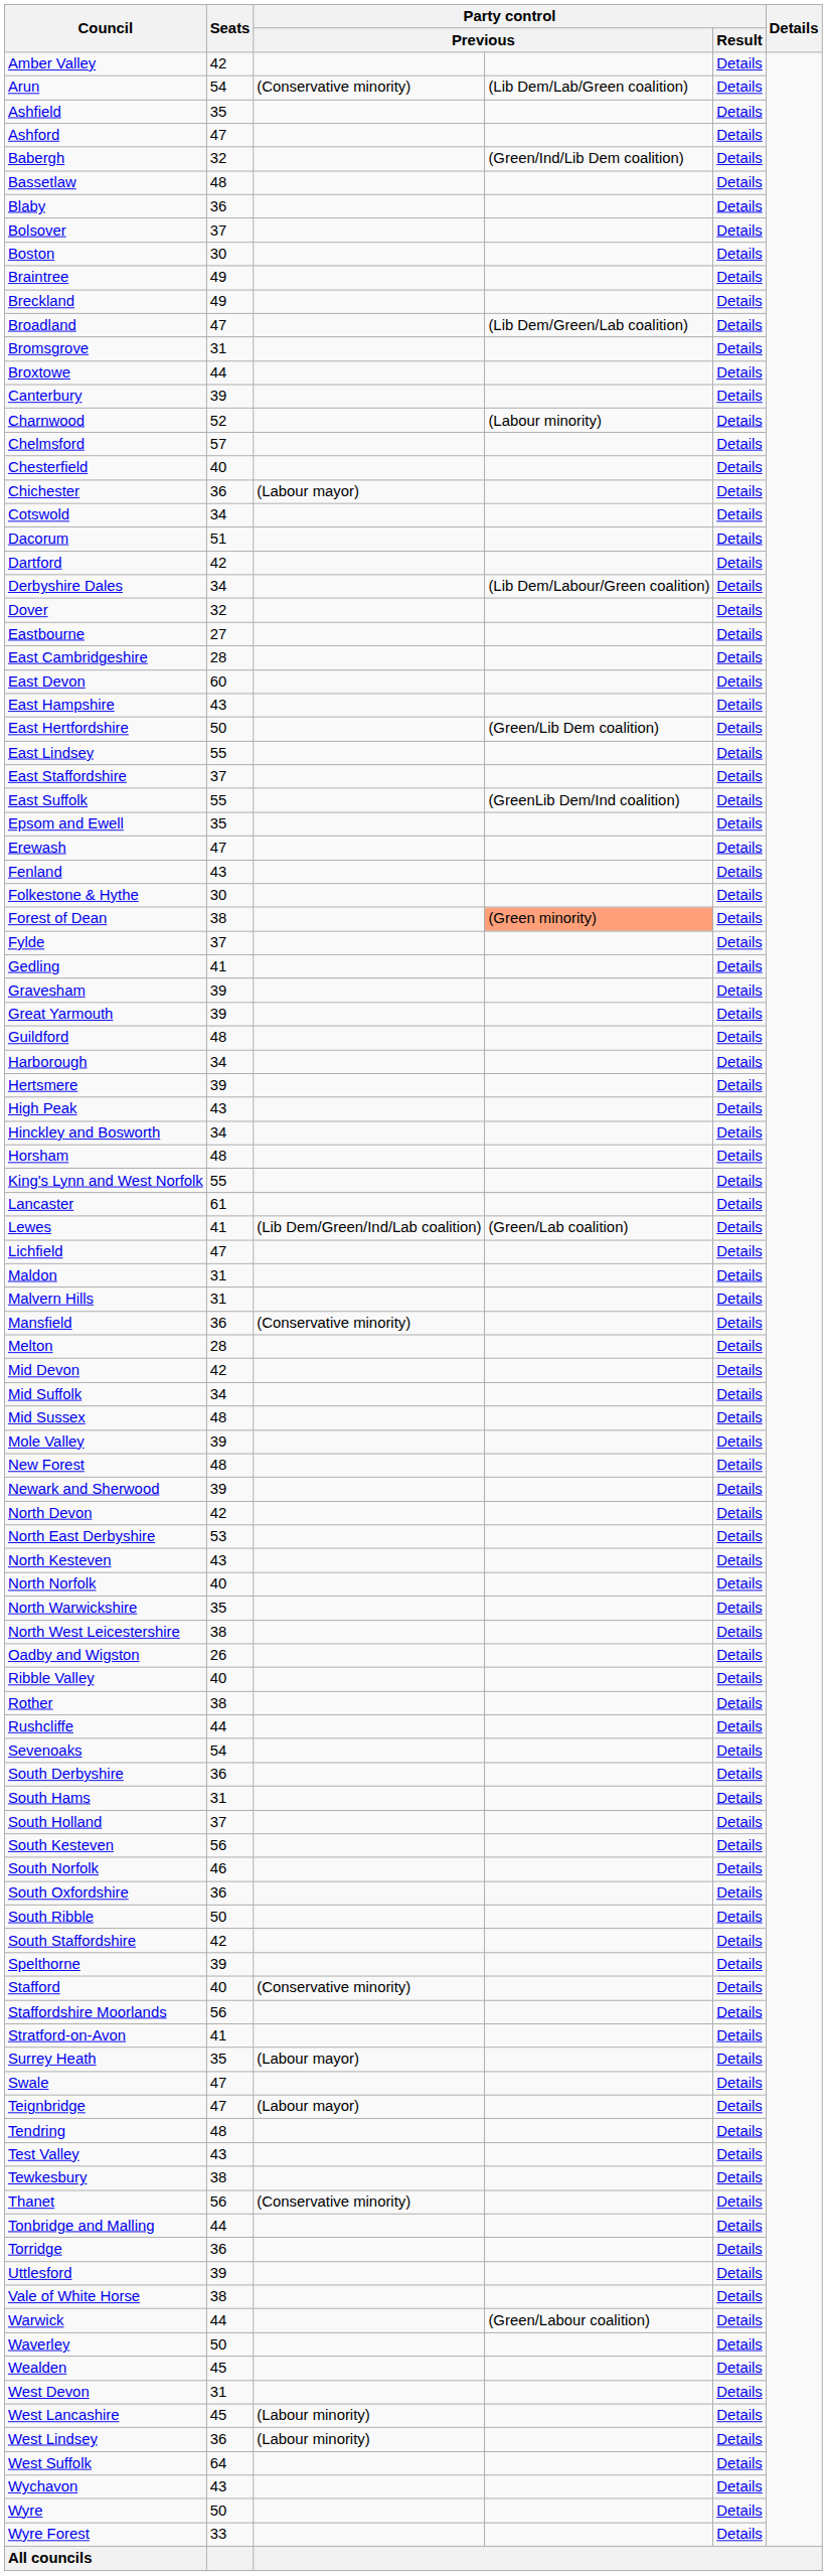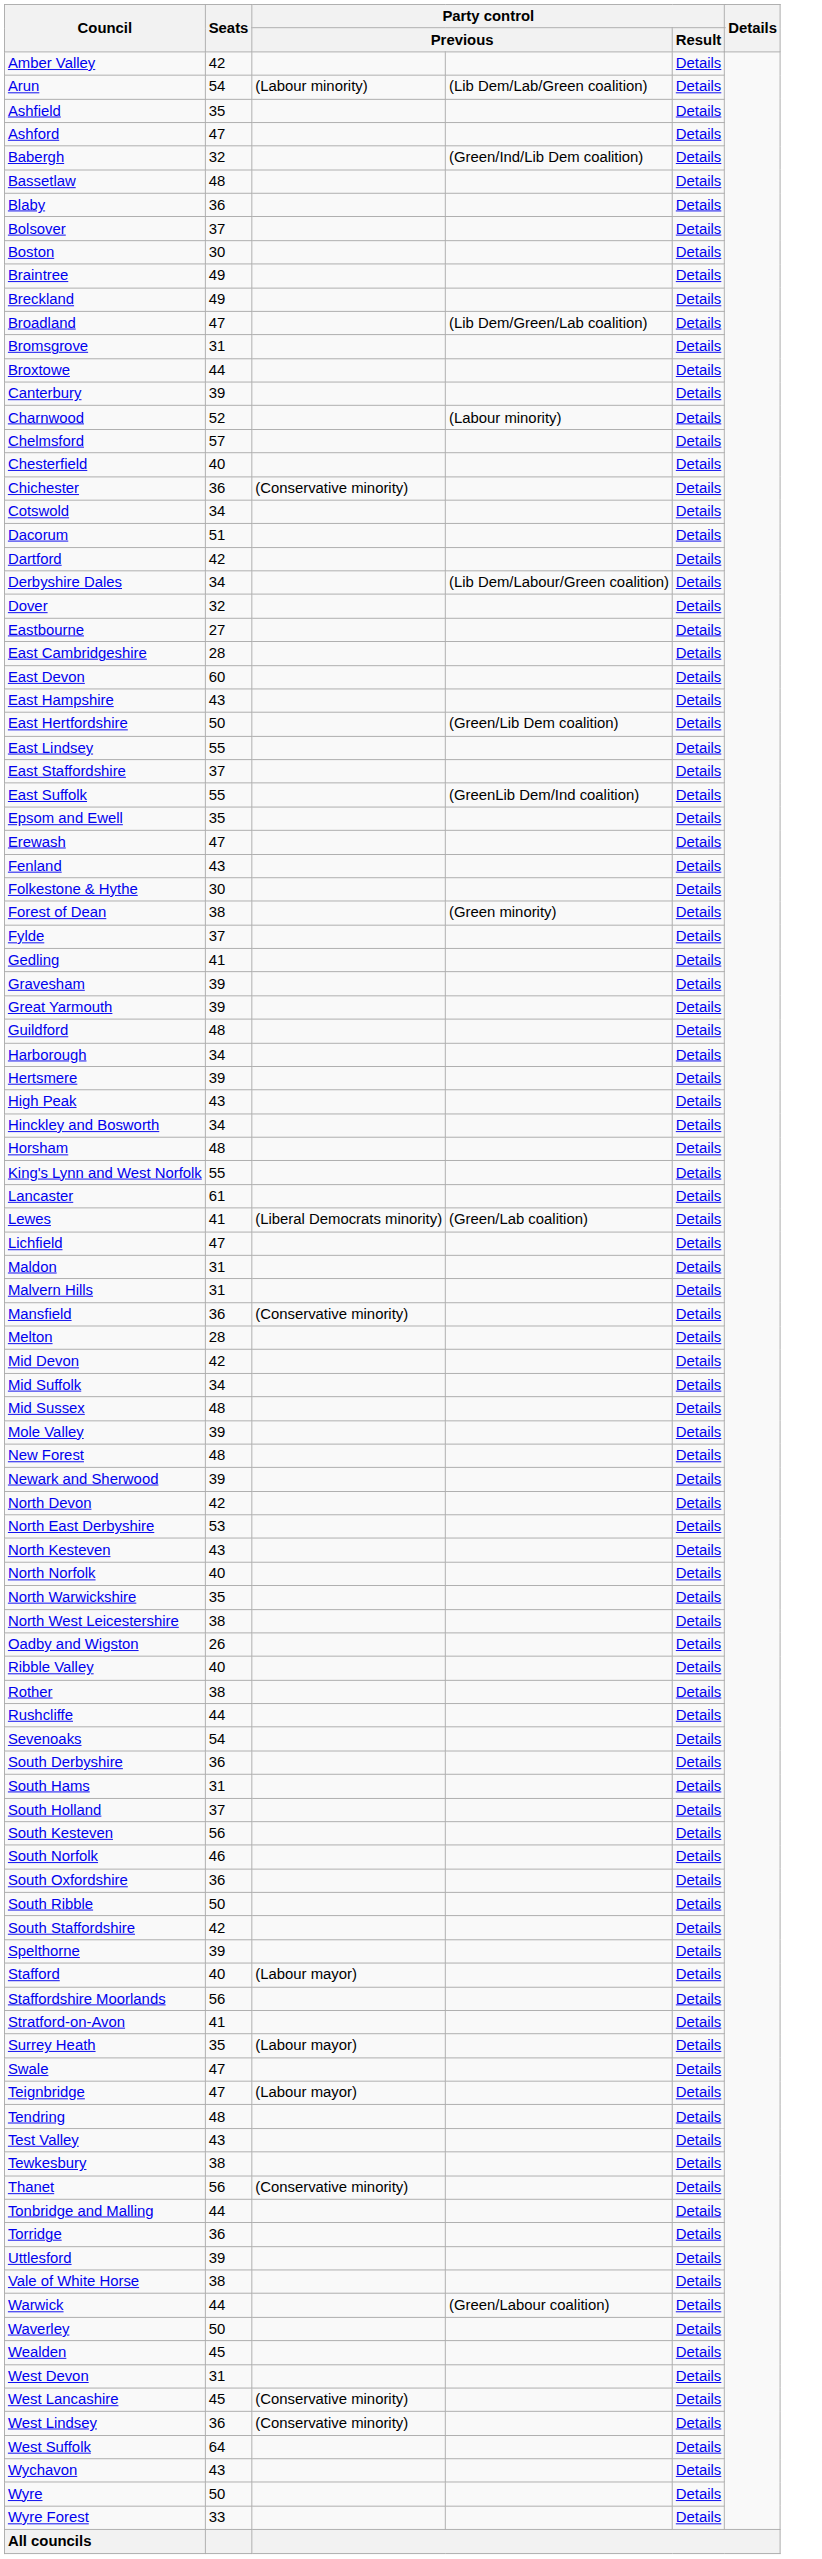 <table class="wikitable sortable">
 <tr>
 <th rowspan="2">Council</th>
 <th rowspan="2">Seats</th>
 <th colspan="4">Party control</th>
 <th rowspan="2">Details</th>
 </tr>
 <tr>
 <th colspan="2">Previous</th>
 <th colspan="2">Result</th>
 </tr>
 <tr>
 <td><a href='#'>Amber Valley</a></td>
 <td>42</td>
 <td></td>
 <td></td>
 <td><a href='#'>Details</a></td>
 </tr>
 <tr>
 <td><a href='#'>Arun</a></td>
 <td>54</td>
-<td> (Conservative minority)</td>
+<td> (Labour minority)</td>
 <td> (Lib Dem/Lab/Green coalition)</td>
 <td><a href='#'>Details</a></td>
 </tr>
 <tr>
 <td><a href='#'>Ashfield</a></td>
 <td>35</td>
 <td></td>
 <td></td>
 <td><a href='#'>Details</a></td>
 </tr>
 <tr>
 <td><a href='#'>Ashford</a></td>
 <td>47</td>
 <td></td>
 <td></td>
 <td><a href='#'>Details</a></td>
 </tr>
 <tr>
 <td><a href='#'>Babergh</a></td>
 <td>32</td>
 <td></td>
 <td> (Green/Ind/Lib Dem coalition)</td>
 <td><a href='#'>Details</a></td>
 </tr>
 <tr>
 <td><a href='#'>Bassetlaw</a></td>
 <td>48</td>
 <td></td>
 <td></td>
 <td><a href='#'>Details</a></td>
 </tr>
 <tr>
 <td><a href='#'>Blaby</a></td>
 <td>36</td>
 <td></td>
 <td></td>
 <td><a href='#'>Details</a></td>
 </tr>
 <tr>
 <td><a href='#'>Bolsover</a></td>
 <td>37</td>
 <td></td>
 <td></td>
 <td><a href='#'>Details</a></td>
 </tr>
 <tr>
 <td><a href='#'>Boston</a></td>
 <td>30</td>
 <td></td>
 <td></td>
 <td><a href='#'>Details</a></td>
 </tr>
 <tr>
 <td><a href='#'>Braintree</a></td>
 <td>49</td>
 <td></td>
 <td></td>
 <td><a href='#'>Details</a></td>
 </tr>
 <tr>
 <td><a href='#'>Breckland</a></td>
 <td>49</td>
 <td></td>
 <td></td>
 <td><a href='#'>Details</a></td>
 </tr>
 <tr>
 <td><a href='#'>Broadland</a></td>
 <td>47</td>
 <td></td>
 <td> (Lib Dem/Green/Lab coalition)</td>
 <td><a href='#'>Details</a></td>
 </tr>
 <tr>
 <td><a href='#'>Bromsgrove</a></td>
 <td>31</td>
 <td></td>
 <td></td>
 <td><a href='#'>Details</a></td>
 </tr>
 <tr>
 <td><a href='#'>Broxtowe</a></td>
 <td>44</td>
 <td></td>
 <td></td>
 <td><a href='#'>Details</a></td>
 </tr>
 <tr>
 <td><a href='#'>Canterbury</a></td>
 <td>39</td>
 <td></td>
 <td></td>
 <td><a href='#'>Details</a></td>
 </tr>
 <tr>
 <td><a href='#'>Charnwood</a></td>
 <td>52</td>
 <td></td>
 <td> (Labour minority)</td>
 <td><a href='#'>Details</a></td>
 </tr>
 <tr>
 <td><a href='#'>Chelmsford</a></td>
 <td>57</td>
 <td></td>
 <td></td>
 <td><a href='#'>Details</a></td>
 </tr>
 <tr>
 <td><a href='#'>Chesterfield</a></td>
 <td>40</td>
 <td></td>
 <td></td>
 <td><a href='#'>Details</a></td>
 </tr>
 <tr>
 <td><a href='#'>Chichester</a></td>
 <td>36</td>
-<td> (Labour mayor)</td>
+<td> (Conservative minority)</td>
 <td></td>
 <td><a href='#'>Details</a></td>
 </tr>
 <tr>
 <td><a href='#'>Cotswold</a></td>
 <td>34</td>
 <td></td>
 <td></td>
 <td><a href='#'>Details</a></td>
 </tr>
 <tr>
 <td><a href='#'>Dacorum</a></td>
 <td>51</td>
 <td></td>
 <td></td>
 <td><a href='#'>Details</a></td>
 </tr>
 <tr>
 <td><a href='#'>Dartford</a></td>
 <td>42</td>
 <td></td>
 <td></td>
 <td><a href='#'>Details</a></td>
 </tr>
 <tr>
 <td><a href='#'>Derbyshire Dales</a></td>
 <td>34</td>
 <td></td>
 <td> (Lib Dem/Labour/Green coalition)</td>
 <td><a href='#'>Details</a></td>
 </tr>
 <tr>
 <td><a href='#'>Dover</a></td>
 <td>32</td>
 <td></td>
 <td></td>
 <td><a href='#'>Details</a></td>
 </tr>
 <tr>
 <td><a href='#'>Eastbourne</a></td>
 <td>27</td>
 <td></td>
 <td></td>
 <td><a href='#'>Details</a></td>
 </tr>
 <tr>
 <td><a href='#'>East Cambridgeshire</a></td>
 <td>28</td>
 <td></td>
 <td></td>
 <td><a href='#'>Details</a></td>
 </tr>
 <tr>
 <td><a href='#'>East Devon</a></td>
 <td>60</td>
 <td></td>
 <td></td>
 <td><a href='#'>Details</a></td>
 </tr>
 <tr>
 <td><a href='#'>East Hampshire</a></td>
 <td>43</td>
 <td></td>
 <td></td>
 <td><a href='#'>Details</a></td>
 </tr>
 <tr>
 <td><a href='#'>East Hertfordshire</a></td>
 <td>50</td>
 <td></td>
 <td> (Green/Lib Dem coalition)</td>
 <td><a href='#'>Details</a></td>
 </tr>
 <tr>
 <td><a href='#'>East Lindsey</a></td>
 <td>55</td>
 <td></td>
 <td></td>
 <td><a href='#'>Details</a></td>
 </tr>
 <tr>
 <td><a href='#'>East Staffordshire</a></td>
 <td>37</td>
 <td></td>
 <td></td>
 <td><a href='#'>Details</a></td>
 </tr>
 <tr>
 <td><a href='#'>East Suffolk</a></td>
 <td>55</td>
 <td></td>
 <td> (GreenLib Dem/Ind coalition)</td>
 <td><a href='#'>Details</a></td>
 </tr>
 <tr>
 <td><a href='#'>Epsom and Ewell</a></td>
 <td>35</td>
 <td></td>
 <td></td>
 <td><a href='#'>Details</a></td>
 </tr>
 <tr>
 <td><a href='#'>Erewash</a></td>
 <td>47</td>
 <td></td>
 <td></td>
 <td><a href='#'>Details</a></td>
 </tr>
 <tr>
 <td><a href='#'>Fenland</a></td>
 <td>43</td>
 <td></td>
 <td></td>
 <td><a href='#'>Details</a></td>
 </tr>
 <tr>
 <td><a href='#'>Folkestone & Hythe</a></td>
 <td>30</td>
 <td></td>
 <td></td>
 <td><a href='#'>Details</a></td>
 </tr>
 <tr>
 <td><a href='#'>Forest of Dean</a></td>
 <td>38</td>
 <td></td>
-<td style="background: lightsalmon;"> (Green minority)</td>
+<td> (Green minority)</td>
 <td><a href='#'>Details</a></td>
 </tr>
 <tr>
 <td><a href='#'>Fylde</a></td>
 <td>37</td>
 <td></td>
 <td></td>
 <td><a href='#'>Details</a></td>
 </tr>
 <tr>
 <td><a href='#'>Gedling</a></td>
 <td>41</td>
 <td></td>
 <td></td>
 <td><a href='#'>Details</a></td>
 </tr>
 <tr>
 <td><a href='#'>Gravesham</a></td>
 <td>39</td>
 <td></td>
 <td></td>
 <td><a href='#'>Details</a></td>
 </tr>
 <tr>
 <td><a href='#'>Great Yarmouth</a></td>
 <td>39</td>
 <td></td>
 <td></td>
 <td><a href='#'>Details</a></td>
 </tr>
 <tr>
 <td><a href='#'>Guildford</a></td>
 <td>48</td>
 <td></td>
 <td></td>
 <td><a href='#'>Details</a></td>
 </tr>
 <tr>
 <td><a href='#'>Harborough</a></td>
 <td>34</td>
 <td></td>
 <td></td>
 <td><a href='#'>Details</a></td>
 </tr>
 <tr>
 <td><a href='#'>Hertsmere</a></td>
 <td>39</td>
 <td></td>
 <td></td>
 <td><a href='#'>Details</a></td>
 </tr>
 <tr>
 <td><a href='#'>High Peak</a></td>
 <td>43</td>
 <td></td>
 <td></td>
 <td><a href='#'>Details</a></td>
 </tr>
 <tr>
 <td><a href='#'>Hinckley and Bosworth</a></td>
 <td>34</td>
 <td></td>
 <td></td>
 <td><a href='#'>Details</a></td>
 </tr>
 <tr>
 <td><a href='#'>Horsham</a></td>
 <td>48</td>
 <td></td>
 <td></td>
 <td><a href='#'>Details</a></td>
 </tr>
 <tr>
 <td><a href='#'>King's Lynn and West Norfolk</a></td>
 <td>55</td>
 <td></td>
 <td></td>
 <td><a href='#'>Details</a></td>
 </tr>
 <tr>
 <td><a href='#'>Lancaster</a></td>
 <td>61</td>
 <td></td>
 <td></td>
 <td><a href='#'>Details</a></td>
 </tr>
 <tr>
 <td><a href='#'>Lewes</a></td>
 <td>41</td>
-<td> (Lib Dem/Green/Ind/Lab coalition)</td>
+<td> (Liberal Democrats minority)</td>
 <td> (Green/Lab coalition)</td>
 <td><a href='#'>Details</a></td>
 </tr>
 <tr>
 <td><a href='#'>Lichfield</a></td>
 <td>47</td>
 <td></td>
 <td></td>
 <td><a href='#'>Details</a></td>
 </tr>
 <tr>
 <td><a href='#'>Maldon</a></td>
 <td>31</td>
 <td></td>
 <td></td>
 <td><a href='#'>Details</a></td>
 </tr>
 <tr>
 <td><a href='#'>Malvern Hills</a></td>
 <td>31</td>
 <td></td>
 <td></td>
 <td><a href='#'>Details</a></td>
 </tr>
 <tr>
 <td><a href='#'>Mansfield</a></td>
 <td>36</td>
 <td> (Conservative minority)</td>
 <td></td>
 <td><a href='#'>Details</a></td>
 </tr>
 <tr>
 <td><a href='#'>Melton</a></td>
 <td>28</td>
 <td></td>
 <td></td>
 <td><a href='#'>Details</a></td>
 </tr>
 <tr>
 <td><a href='#'>Mid Devon</a></td>
 <td>42</td>
 <td></td>
 <td></td>
 <td><a href='#'>Details</a></td>
 </tr>
 <tr>
 <td><a href='#'>Mid Suffolk</a></td>
 <td>34</td>
 <td></td>
 <td></td>
 <td><a href='#'>Details</a></td>
 </tr>
 <tr>
 <td><a href='#'>Mid Sussex</a></td>
 <td>48</td>
 <td></td>
 <td></td>
 <td><a href='#'>Details</a></td>
 </tr>
 <tr>
 <td><a href='#'>Mole Valley</a></td>
 <td>39</td>
 <td></td>
 <td></td>
 <td><a href='#'>Details</a></td>
 </tr>
 <tr>
 <td><a href='#'>New Forest</a></td>
 <td>48</td>
 <td></td>
 <td></td>
 <td><a href='#'>Details</a></td>
 </tr>
 <tr>
 <td><a href='#'>Newark and Sherwood</a></td>
 <td>39</td>
 <td></td>
 <td></td>
 <td><a href='#'>Details</a></td>
 </tr>
 <tr>
 <td><a href='#'>North Devon</a></td>
 <td>42</td>
 <td></td>
 <td></td>
 <td><a href='#'>Details</a></td>
 </tr>
 <tr>
 <td><a href='#'>North East Derbyshire</a></td>
 <td>53</td>
 <td></td>
 <td></td>
 <td><a href='#'>Details</a></td>
 </tr>
 <tr>
 <td><a href='#'>North Kesteven</a></td>
 <td>43</td>
 <td></td>
 <td></td>
 <td><a href='#'>Details</a></td>
 </tr>
 <tr>
 <td><a href='#'>North Norfolk</a></td>
 <td>40</td>
 <td></td>
 <td></td>
 <td><a href='#'>Details</a></td>
 </tr>
 <tr>
 <td><a href='#'>North Warwickshire</a></td>
 <td>35</td>
 <td></td>
 <td></td>
 <td><a href='#'>Details</a></td>
 </tr>
 <tr>
 <td><a href='#'>North West Leicestershire</a></td>
 <td>38</td>
 <td></td>
 <td></td>
 <td><a href='#'>Details</a></td>
 </tr>
 <tr>
 <td><a href='#'>Oadby and Wigston</a></td>
 <td>26</td>
 <td></td>
 <td></td>
 <td><a href='#'>Details</a></td>
 </tr>
 <tr>
 <td><a href='#'>Ribble Valley</a></td>
 <td>40</td>
 <td></td>
 <td></td>
 <td><a href='#'>Details</a></td>
 </tr>
 <tr>
 <td><a href='#'>Rother</a></td>
 <td>38</td>
 <td></td>
 <td></td>
 <td><a href='#'>Details</a></td>
 </tr>
 <tr>
 <td><a href='#'>Rushcliffe</a></td>
 <td>44</td>
 <td></td>
 <td></td>
 <td><a href='#'>Details</a></td>
 </tr>
 <tr>
 <td><a href='#'>Sevenoaks</a></td>
 <td>54</td>
 <td></td>
 <td></td>
 <td><a href='#'>Details</a></td>
 </tr>
 <tr>
 <td><a href='#'>South Derbyshire</a></td>
 <td>36</td>
 <td></td>
 <td></td>
 <td><a href='#'>Details</a></td>
 </tr>
 <tr>
 <td><a href='#'>South Hams</a></td>
 <td>31</td>
 <td></td>
 <td></td>
 <td><a href='#'>Details</a></td>
 </tr>
 <tr>
 <td><a href='#'>South Holland</a></td>
 <td>37</td>
 <td></td>
 <td></td>
 <td><a href='#'>Details</a></td>
 </tr>
 <tr>
 <td><a href='#'>South Kesteven</a></td>
 <td>56</td>
 <td></td>
 <td></td>
 <td><a href='#'>Details</a></td>
 </tr>
 <tr>
 <td><a href='#'>South Norfolk</a></td>
 <td>46</td>
 <td></td>
 <td></td>
 <td><a href='#'>Details</a></td>
 </tr>
 <tr>
 <td><a href='#'>South Oxfordshire</a></td>
 <td>36</td>
 <td></td>
 <td></td>
 <td><a href='#'>Details</a></td>
 </tr>
 <tr>
 <td><a href='#'>South Ribble</a></td>
 <td>50</td>
 <td></td>
 <td></td>
 <td><a href='#'>Details</a></td>
 </tr>
 <tr>
 <td><a href='#'>South Staffordshire</a></td>
 <td>42</td>
 <td></td>
 <td></td>
 <td><a href='#'>Details</a></td>
 </tr>
 <tr>
 <td><a href='#'>Spelthorne</a></td>
 <td>39</td>
 <td></td>
 <td></td>
 <td><a href='#'>Details</a></td>
 </tr>
 <tr>
 <td><a href='#'>Stafford</a></td>
 <td>40</td>
-<td> (Conservative minority)</td>
+<td> (Labour mayor)</td>
 <td></td>
 <td><a href='#'>Details</a></td>
 </tr>
 <tr>
 <td><a href='#'>Staffordshire Moorlands</a></td>
 <td>56</td>
 <td></td>
 <td></td>
 <td><a href='#'>Details</a></td>
 </tr>
 <tr>
 <td><a href='#'>Stratford-on-Avon</a></td>
 <td>41</td>
 <td></td>
 <td></td>
 <td><a href='#'>Details</a></td>
 </tr>
 <tr>
 <td><a href='#'>Surrey Heath</a></td>
 <td>35</td>
 <td> (Labour mayor)</td>
 <td></td>
 <td><a href='#'>Details</a></td>
 </tr>
 <tr>
 <td><a href='#'>Swale</a></td>
 <td>47</td>
 <td></td>
 <td></td>
 <td><a href='#'>Details</a></td>
 </tr>
 <tr>
 <td><a href='#'>Teignbridge</a></td>
 <td>47</td>
 <td> (Labour mayor)</td>
 <td></td>
 <td><a href='#'>Details</a></td>
 </tr>
 <tr>
 <td><a href='#'>Tendring</a></td>
 <td>48</td>
 <td></td>
 <td></td>
 <td><a href='#'>Details</a></td>
 </tr>
 <tr>
 <td><a href='#'>Test Valley</a></td>
 <td>43</td>
 <td></td>
 <td></td>
 <td><a href='#'>Details</a></td>
 </tr>
 <tr>
 <td><a href='#'>Tewkesbury</a></td>
 <td>38</td>
 <td></td>
 <td></td>
 <td><a href='#'>Details</a></td>
 </tr>
 <tr>
 <td><a href='#'>Thanet</a></td>
 <td>56</td>
 <td> (Conservative minority)</td>
 <td></td>
 <td><a href='#'>Details</a></td>
 </tr>
 <tr>
 <td><a href='#'>Tonbridge and Malling</a></td>
 <td>44</td>
 <td></td>
 <td></td>
 <td><a href='#'>Details</a></td>
 </tr>
 <tr>
 <td><a href='#'>Torridge</a></td>
 <td>36</td>
 <td></td>
 <td></td>
 <td><a href='#'>Details</a></td>
 </tr>
 <tr>
 <td><a href='#'>Uttlesford</a></td>
 <td>39</td>
 <td></td>
 <td></td>
 <td><a href='#'>Details</a></td>
 </tr>
 <tr>
 <td><a href='#'>Vale of White Horse</a></td>
 <td>38</td>
 <td></td>
 <td></td>
 <td><a href='#'>Details</a></td>
 </tr>
 <tr>
 <td><a href='#'>Warwick</a></td>
 <td>44</td>
 <td></td>
 <td> (Green/Labour coalition)</td>
 <td><a href='#'>Details</a></td>
 </tr>
 <tr>
 <td><a href='#'>Waverley</a></td>
 <td>50</td>
 <td></td>
 <td></td>
 <td><a href='#'>Details</a></td>
 </tr>
 <tr>
 <td><a href='#'>Wealden</a></td>
 <td>45</td>
 <td></td>
 <td></td>
 <td><a href='#'>Details</a></td>
 </tr>
 <tr>
 <td><a href='#'>West Devon</a></td>
 <td>31</td>
 <td></td>
 <td></td>
 <td><a href='#'>Details</a></td>
 </tr>
 <tr>
 <td><a href='#'>West Lancashire</a></td>
 <td>45</td>
-<td> (Labour minority)</td>
+<td> (Conservative minority)</td>
 <td></td>
 <td><a href='#'>Details</a></td>
 </tr>
 <tr>
 <td><a href='#'>West Lindsey</a></td>
 <td>36</td>
-<td> (Labour minority)</td>
+<td> (Conservative minority)</td>
 <td></td>
 <td><a href='#'>Details</a></td>
 </tr>
 <tr>
 <td><a href='#'>West Suffolk</a></td>
 <td>64</td>
 <td></td>
 <td></td>
 <td><a href='#'>Details</a></td>
 </tr>
 <tr>
 <td><a href='#'>Wychavon</a></td>
 <td>43</td>
 <td></td>
 <td></td>
 <td><a href='#'>Details</a></td>
 </tr>
 <tr>
 <td><a href='#'>Wyre</a></td>
 <td>50</td>
 <td></td>
 <td></td>
 <td><a href='#'>Details</a></td>
 </tr>
 <tr>
 <td><a href='#'>Wyre Forest</a></td>
 <td>33</td>
 <td></td>
 <td></td>
 <td><a href='#'>Details</a></td>
 </tr>
 <tr class="sortbottom">
 <th style="text-align:left;">All councils</th>
 <th></th>
 <th colspan="5"></th>
 </tr>
 </table>
